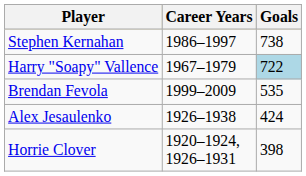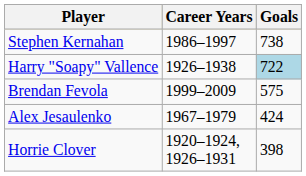 <table class="wikitable">
 <tr style="background:#bdb76b;">
 <th>Player</th>
 <th>Career Years</th>
 <th>Goals</th>
 </tr>
 <tr>
 <td><a href='#'>Stephen Kernahan</a></td>
 <td>1986–1997</td>
 <td>738</td>
 </tr>
 <tr>
 <td><a href='#'>Harry "Soapy" Vallence</a></td>
-<td>1967–1979</td>
+<td>1926–1938</td>
 <td style="background: lightblue;">722</td>
 </tr>
 <tr>
 <td><a href='#'>Brendan Fevola</a></td>
 <td>1999–2009</td>
-<td>535</td>
+<td>575</td>
 </tr>
 <tr>
 <td><a href='#'>Alex Jesaulenko</a></td>
-<td>1926–1938</td>
+<td>1967–1979</td>
 <td>424</td>
 </tr>
 <tr>
 <td><a href='#'>Horrie Clover</a></td>
 <td>1920–1924, <br>1926–1931</td>
 <td>398</td>
 </tr>
 </table>
